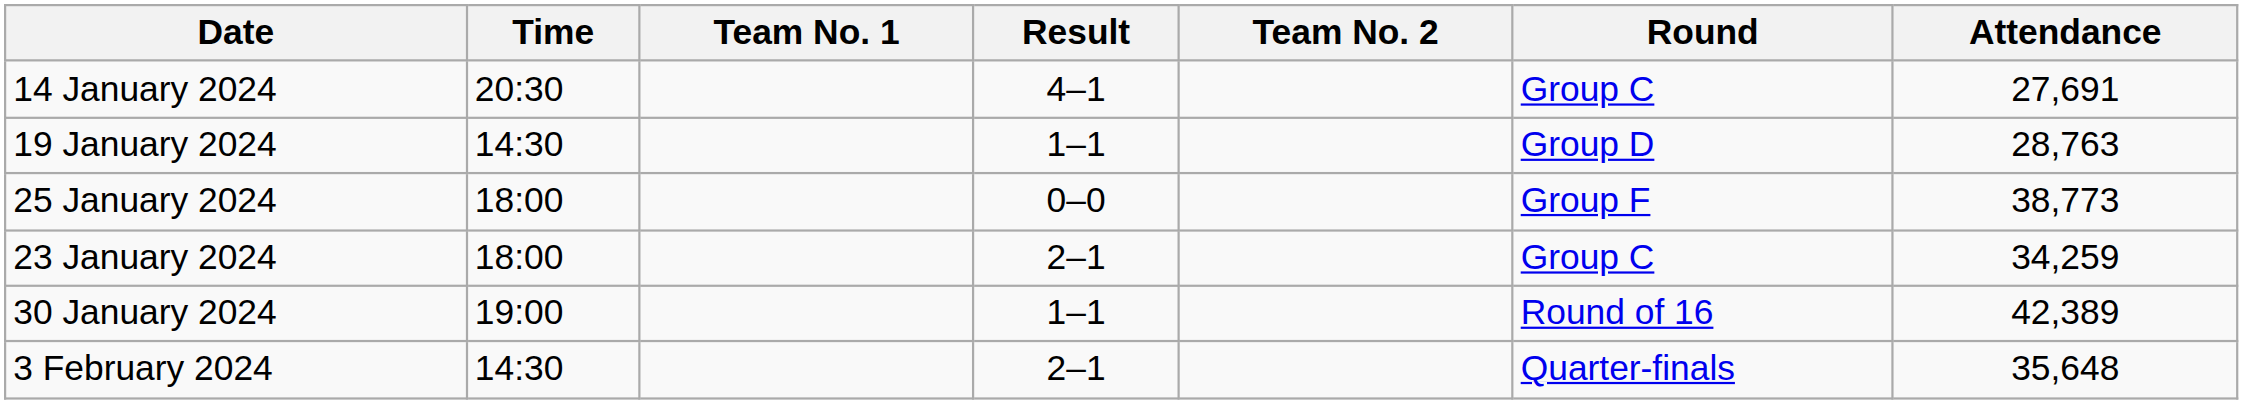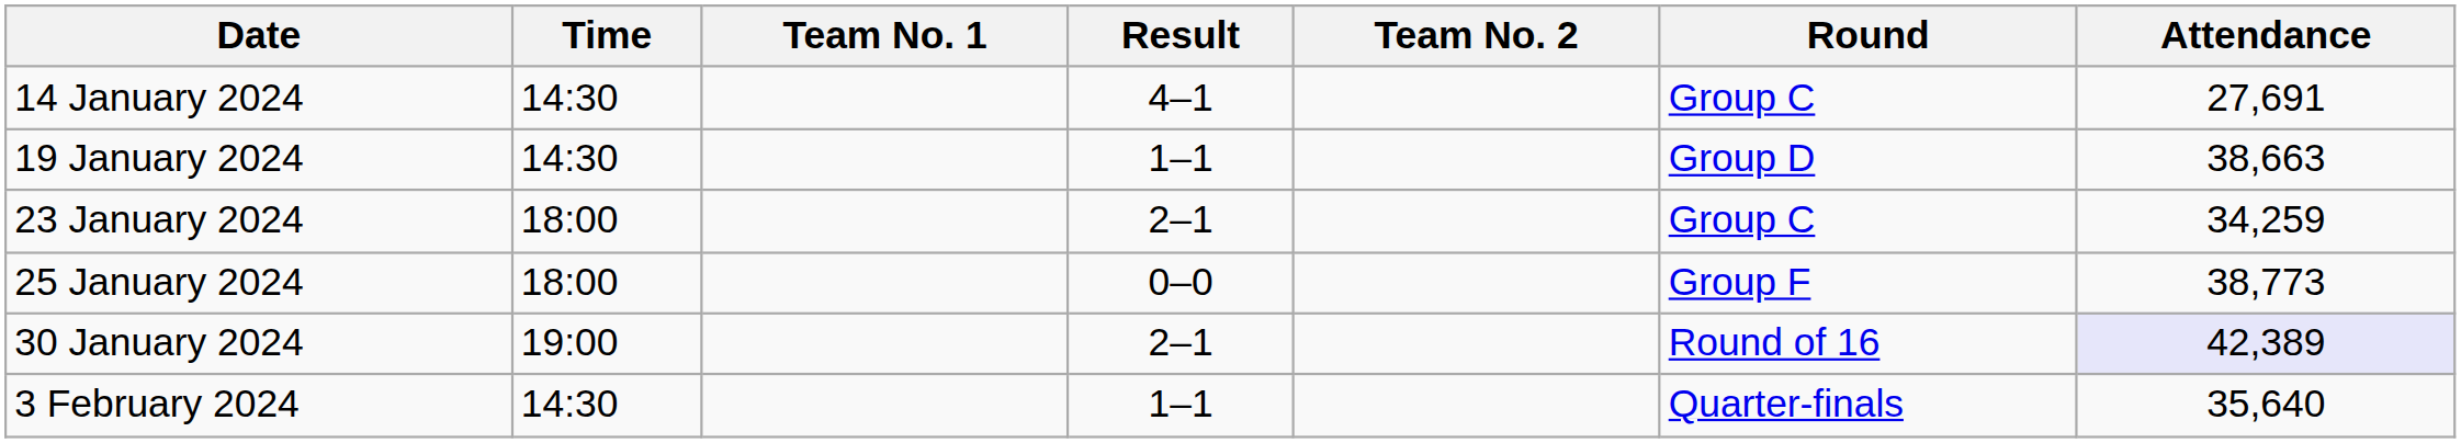 <table class="wikitable" style="text-align:left; width:80%;">
 <tr>
 <th>Date</th>
 <th>Time</th>
 <th>Team No. 1</th>
 <th>Result</th>
 <th>Team No. 2</th>
 <th>Round</th>
 <th>Attendance</th>
 </tr>
 <tr>
 <td>14 January 2024</td>
-<td>20:30</td>
+<td>14:30</td>
 <td></td>
 <td style="text-align:center;">4–1</td>
 <td></td>
 <td><a href='#'>Group C</a></td>
 <td style="text-align:center;">27,691</td>
 </tr>
 <tr>
 <td>19 January 2024</td>
 <td>14:30</td>
 <td></td>
 <td style="text-align:center;">1–1  </td>
 <td></td>
 <td><a href='#'>Group D</a></td>
-<td style="text-align:center;">28,763</td>
+<td style="text-align:center;">38,663</td>
+</tr>
+<tr>
+<td>23 January 2024</td>
+<td>18:00</td>
+<td></td>
+<td style="text-align:center;">2–1</td>
+<td></td>
+<td><a href='#'>Group C</a></td>
+<td style="text-align:center;">34,259</td>
 </tr>
 <tr>
 <td>25 January 2024</td>
 <td>18:00</td>
 <td></td>
 <td style="text-align:center;">0–0</td>
 <td></td>
 <td><a href='#'>Group F</a></td>
 <td style="text-align:center;">38,773</td>
 </tr>
 <tr>
-<td>23 January 2024</td>
-<td>18:00</td>
+<td>30 January 2024</td>
+<td>19:00</td>
 <td></td>
 <td style="text-align:center;">2–1</td>
 <td></td>
-<td><a href='#'>Group C</a></td>
-<td style="text-align:center;">34,259</td>
-</tr>
-<tr>
-<td>30 January 2024</td>
-<td>19:00</td>
-<td></td>
-<td style="text-align:center;">1–1  </td>
-<td></td>
 <td><a href='#'>Round of 16</a></td>
-<td style="text-align:center;">42,389</td>
+<td style="background: lavender; text-align:center;">42,389</td>
 </tr>
 <tr>
 <td>3 February 2024</td>
 <td>14:30</td>
 <td></td>
-<td style="text-align:center;">2–1</td>
+<td style="text-align:center;">1–1  </td>
 <td></td>
 <td><a href='#'>Quarter-finals</a></td>
-<td style="text-align:center;">35,648</td>
+<td style="text-align:center;">35,640</td>
 </tr>
 </table>
